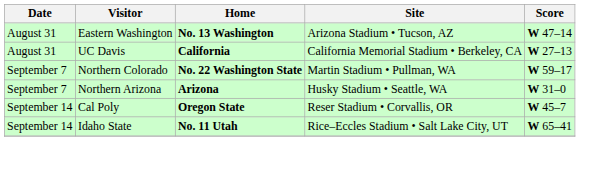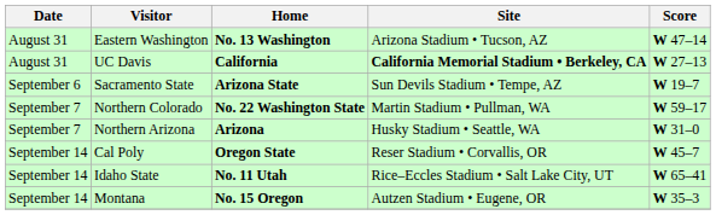 <table class="wikitable">
 <tr>
 <th>Date</th>
 <th>Visitor</th>
 <th>Home</th>
 <th>Site</th>
 <th>Score</th>
 </tr>
 <tr style="background:#ccffcc">
 <td>August 31</td>
 <td>Eastern Washington</td>
 <td><strong>No. 13 Washington</strong></td>
 <td>Arizona Stadium • Tucson, AZ</td>
 <td><strong>W</strong> 47–14</td>
 </tr>
 <tr style="background:#ccffcc">
 <td>August 31</td>
 <td>UC Davis</td>
 <td><strong>California</strong></td>
-<td>California Memorial Stadium • Berkeley, CA</td>
+<td><strong>California Memorial Stadium • Berkeley, CA</strong></td>
 <td><strong>W</strong> 27–13</td>
+</tr>
+<tr style="background:#ccffcc">
+<td>September 6</td>
+<td>Sacramento State</td>
+<td><strong>Arizona State</strong></td>
+<td>Sun Devils Stadium • Tempe, AZ</td>
+<td><strong>W</strong> 19–7</td>
 </tr>
 <tr style="background:#ccffcc">
 <td>September 7</td>
 <td>Northern Colorado</td>
 <td><strong>No. 22 Washington State</strong></td>
 <td>Martin Stadium • Pullman, WA</td>
 <td><strong>W</strong> 59–17</td>
 </tr>
 <tr style="background:#ccffcc">
 <td>September 7</td>
 <td>Northern Arizona</td>
 <td><strong>Arizona</strong></td>
 <td>Husky Stadium • Seattle, WA</td>
 <td><strong>W</strong> 31–0</td>
 </tr>
 <tr style="background:#ccffcc">
 <td>September 14</td>
 <td>Cal Poly</td>
 <td><strong>Oregon State</strong></td>
 <td>Reser Stadium • Corvallis, OR</td>
 <td><strong>W</strong> 45–7</td>
 </tr>
 <tr style="background:#ccffcc">
 <td>September 14</td>
 <td>Idaho State</td>
 <td><strong>No. 11 Utah</strong></td>
 <td>Rice–Eccles Stadium • Salt Lake City, UT</td>
 <td><strong>W</strong> 65–41</td>
 </tr>
+<tr style="background:#ccffcc">
+<td>September 14</td>
+<td>Montana</td>
+<td><strong>No. 15 Oregon</strong></td>
+<td>Autzen Stadium • Eugene, OR</td>
+<td><strong>W</strong> 35–3</td>
+</tr>
 <tr>
 </tr>
 </table>
